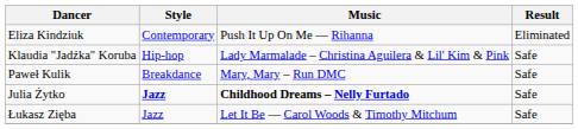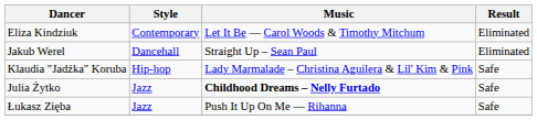 <table class="wikitable">
 <tr>
 <th>Dancer</th>
 <th>Style</th>
 <th>Music</th>
 <th>Result</th>
 </tr>
 <tr>
 <td>Eliza Kindziuk</td>
 <td><a href='#'>Contemporary</a></td>
-<td>Push It Up On Me — <a href='#'>Rihanna</a></td>
+<td><a href='#'>Let It Be</a> — <a href='#'>Carol Woods</a> & <a href='#'>Timothy Mitchum</a></td>
+<td>Eliminated</td>
+</tr>
+<tr>
+<td>Jakub Werel</td>
+<td><a href='#'>Dancehall</a></td>
+<td>Straight Up – <a href='#'>Sean Paul</a></td>
 <td>Eliminated</td>
 </tr>
 <tr>
 <td>Klaudia "Jadźka" Koruba</td>
 <td><a href='#'>Hip-hop</a></td>
 <td><a href='#'>Lady Marmalade</a> – <a href='#'>Christina Aguilera</a> & <a href='#'>Lil' Kim</a> & <a href='#'>Pink</a></td>
 <td>Safe</td>
 </tr>
 <tr>
-<td>Paweł Kulik</td>
-<td><a href='#'>Breakdance</a></td>
-<td><a href='#'>Mary, Mary</a> – <a href='#'>Run DMC</a></td>
-<td>Safe</td>
-</tr>
-<tr>
 <td>Julia Żytko</td>
-<td><strong><a href='#'>Jazz</a></strong></td>
+<td><a href='#'>Jazz</a></td>
 <td><strong>Childhood Dreams – <a href='#'>Nelly Furtado</a></strong></td>
 <td>Safe</td>
 </tr>
 <tr>
 <td>Łukasz Zięba</td>
 <td><a href='#'>Jazz</a></td>
-<td><a href='#'>Let It Be</a> — <a href='#'>Carol Woods</a> & <a href='#'>Timothy Mitchum</a></td>
+<td>Push It Up On Me — <a href='#'>Rihanna</a></td>
 <td>Safe</td>
 </tr>
 <tr>
 </tr>
 </table>
